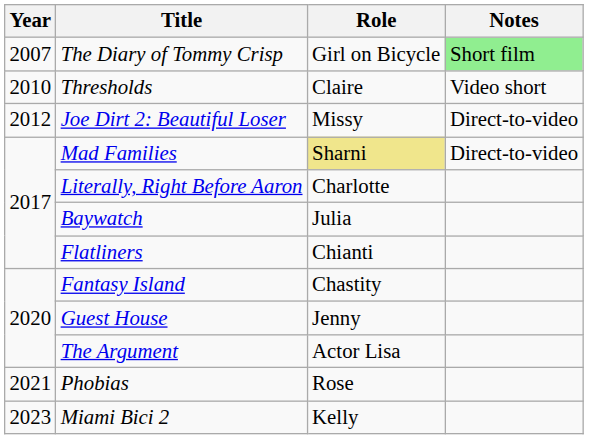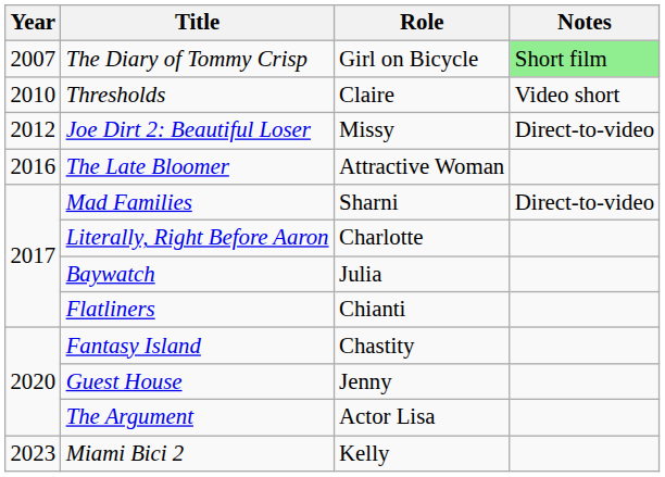 <table class="wikitable sortable">
 <tr>
 <th>Year</th>
 <th>Title</th>
 <th>Role</th>
 <th>Notes</th>
 </tr>
 <tr>
 <td>2007</td>
 <td><em>The Diary of Tommy Crisp</em></td>
 <td>Girl on Bicycle</td>
 <td style="background: lightgreen;">Short film</td>
 </tr>
 <tr>
 <td>2010</td>
 <td><em>Thresholds</em></td>
 <td>Claire</td>
 <td>Video short</td>
 </tr>
 <tr>
 <td>2012</td>
 <td><em><a href='#'>Joe Dirt 2: Beautiful Loser</a></em></td>
 <td>Missy</td>
 <td>Direct-to-video</td>
 </tr>
 <tr>
+<td>2016</td>
+<td><em><a href='#'>The Late Bloomer</a></em></td>
+<td>Attractive Woman</td>
+<td></td>
+</tr>
+<tr>
 <td rowspan="4">2017</td>
 <td><em><a href='#'>Mad Families</a></em></td>
-<td style="background: khaki;">Sharni</td>
+<td>Sharni</td>
 <td>Direct-to-video</td>
 </tr>
 <tr>
 <td><em><a href='#'>Literally, Right Before Aaron</a></em></td>
 <td>Charlotte</td>
 <td></td>
 </tr>
 <tr>
 <td><em><a href='#'>Baywatch</a></em></td>
 <td>Julia</td>
 <td></td>
 </tr>
 <tr>
 <td><em><a href='#'>Flatliners</a></em></td>
 <td>Chianti</td>
 <td></td>
 </tr>
 <tr>
 <td rowspan="3">2020</td>
 <td><em><a href='#'>Fantasy Island</a></em></td>
 <td>Chastity</td>
 <td></td>
 </tr>
 <tr>
 <td><em><a href='#'>Guest House</a></em></td>
 <td>Jenny</td>
 <td></td>
 </tr>
 <tr>
 <td><em><a href='#'>The Argument</a></em></td>
 <td>Actor Lisa</td>
 <td></td>
 </tr>
 <tr>
-<td>2021</td>
-<td><em>Phobias</em></td>
-<td>Rose</td>
-<td></td>
-</tr>
-<tr>
 <td>2023</td>
 <td><em>Miami Bici 2</em></td>
 <td>Kelly</td>
 <td></td>
 </tr>
 </table>
